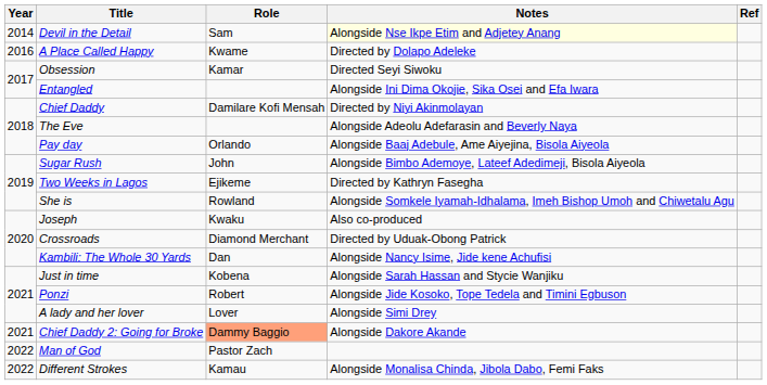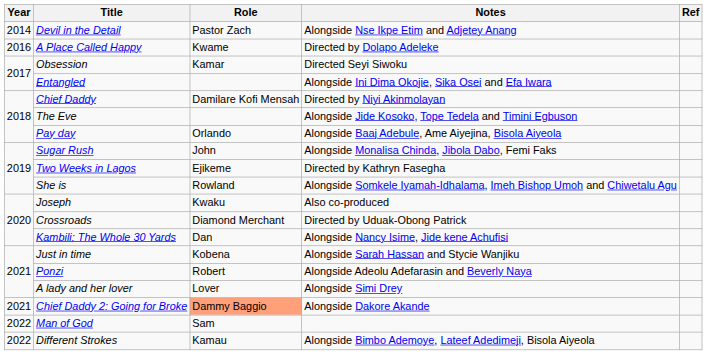 <table class="wikitable">
 <tr>
 <th>Year</th>
 <th>Title</th>
 <th>Role</th>
 <th>Notes</th>
 <th>Ref</th>
 </tr>
 <tr>
 <td>2014</td>
 <td><a href='#'><em>Devil in the Detail</em></a></td>
-<td>Sam</td>
-<td style="background: lightyellow;">Alongside <a href='#'>Nse Ikpe Etim</a> and <a href='#'>Adjetey Anang</a></td>
+<td>Pastor Zach</td>
+<td>Alongside <a href='#'>Nse Ikpe Etim</a> and <a href='#'>Adjetey Anang</a></td>
 <td></td>
 </tr>
 <tr>
 <td>2016</td>
 <td><em><a href='#'>A Place Called Happy</a></em></td>
 <td>Kwame</td>
 <td>Directed by <a href='#'>Dolapo Adeleke</a></td>
 <td></td>
 </tr>
 <tr>
 <td rowspan="2">2017</td>
 <td><em>Obsession</em></td>
 <td>Kamar</td>
 <td>Directed Seyi Siwoku</td>
 <td></td>
 </tr>
 <tr>
 <td><em><a href='#'>Entangled</a></em></td>
 <td></td>
 <td>Alongside <a href='#'>Ini Dima Okojie</a>, <a href='#'>Sika Osei</a> and <a href='#'>Efa Iwara</a></td>
 <td></td>
 </tr>
 <tr>
 <td rowspan="3">2018</td>
 <td><em><a href='#'>Chief Daddy</a></em></td>
 <td>Damilare Kofi Mensah</td>
 <td>Directed by <a href='#'>Niyi Akinmolayan</a></td>
 <td></td>
 </tr>
 <tr>
 <td><em>The Eve</em></td>
 <td></td>
-<td>Alongside Adeolu Adefarasin and <a href='#'>Beverly Naya</a></td>
+<td>Alongside <a href='#'>Jide Kosoko</a>, <a href='#'>Tope Tedela</a> and <a href='#'>Timini Egbuson</a></td>
 <td></td>
 </tr>
 <tr>
 <td><em><a href='#'>Pay day</a></em></td>
 <td>Orlando</td>
 <td>Alongside <a href='#'>Baaj Adebule</a>, Ame Aiyejina, <a href='#'>Bisola Aiyeola</a></td>
 <td></td>
 </tr>
 <tr>
 <td rowspan="3">2019</td>
 <td><em><a href='#'>Sugar Rush</a></em></td>
 <td>John</td>
-<td>Alongside <a href='#'>Bimbo Ademoye</a>, <a href='#'>Lateef Adedimeji</a>, Bisola Aiyeola</td>
+<td>Alongside <a href='#'>Monalisa Chinda</a>, <a href='#'>Jibola Dabo</a>, Femi Faks</td>
 <td></td>
 </tr>
 <tr>
 <td><em><a href='#'>Two Weeks in Lagos</a></em></td>
 <td>Ejikeme</td>
 <td>Directed by Kathryn Fasegha</td>
 <td></td>
 </tr>
 <tr>
 <td><em>She is</em></td>
 <td>Rowland</td>
 <td>Alongside <a href='#'>Somkele Iyamah-Idhalama</a>, <a href='#'>Imeh Bishop Umoh</a> and <a href='#'>Chiwetalu Agu</a></td>
 <td></td>
 </tr>
 <tr>
 <td rowspan="3">2020</td>
 <td><em>Joseph</em></td>
 <td>Kwaku</td>
 <td>Also co-produced</td>
 <td></td>
 </tr>
 <tr>
 <td><em>Crossroads</em></td>
 <td>Diamond Merchant</td>
 <td>Directed by Uduak-Obong Patrick</td>
 <td></td>
 </tr>
 <tr>
 <td><em><a href='#'>Kambili: The Whole 30 Yards</a></em></td>
 <td>Dan</td>
 <td>Alongside <a href='#'>Nancy Isime</a>, <a href='#'>Jide kene Achufisi</a></td>
 <td></td>
 </tr>
 <tr>
 <td rowspan="3">2021</td>
 <td><em>Just in time</em></td>
 <td>Kobena</td>
 <td>Alongside <a href='#'>Sarah Hassan</a> and Stycie Wanjiku</td>
 <td></td>
 </tr>
 <tr>
 <td><em><a href='#'>Ponzi</a></em></td>
 <td>Robert</td>
-<td>Alongside <a href='#'>Jide Kosoko</a>, <a href='#'>Tope Tedela</a> and <a href='#'>Timini Egbuson</a></td>
+<td>Alongside Adeolu Adefarasin and <a href='#'>Beverly Naya</a></td>
 <td></td>
 </tr>
 <tr>
 <td><em>A lady and her lover</em></td>
 <td>Lover</td>
 <td>Alongside <a href='#'>Simi Drey</a></td>
 <td></td>
 </tr>
 <tr>
 <td>2021</td>
 <td><a href='#'><em>Chief Daddy 2: Going for Broke</em></a></td>
 <td style="background: lightsalmon;">Dammy Baggio</td>
 <td>Alongside <a href='#'>Dakore Akande</a></td>
 <td></td>
 </tr>
 <tr>
 <td>2022</td>
 <td><em><a href='#'>Man of God</a></em></td>
-<td>Pastor Zach</td>
+<td>Sam</td>
 <td></td>
 <td></td>
 </tr>
 <tr>
 <td>2022</td>
 <td><em>Different Strokes</em></td>
 <td>Kamau</td>
-<td>Alongside <a href='#'>Monalisa Chinda</a>, <a href='#'>Jibola Dabo</a>, Femi Faks</td>
+<td>Alongside <a href='#'>Bimbo Ademoye</a>, <a href='#'>Lateef Adedimeji</a>, Bisola Aiyeola</td>
 <td></td>
 </tr>
 </table>
